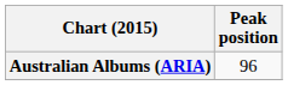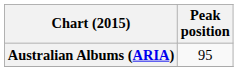 <table class="wikitable sortable plainrowheaders" style="text-align:center">
 <tr>
 <th scope="col">Chart (2015)</th>
 <th scope="col">Peak<br>position</th>
 </tr>
 <tr>
 <th scope="row">Australian Albums (<a href='#'>ARIA</a>)</th>
-<td>96</td>
+<td>95</td>
 </tr>
 <tr>
 </tr>
 </table>
